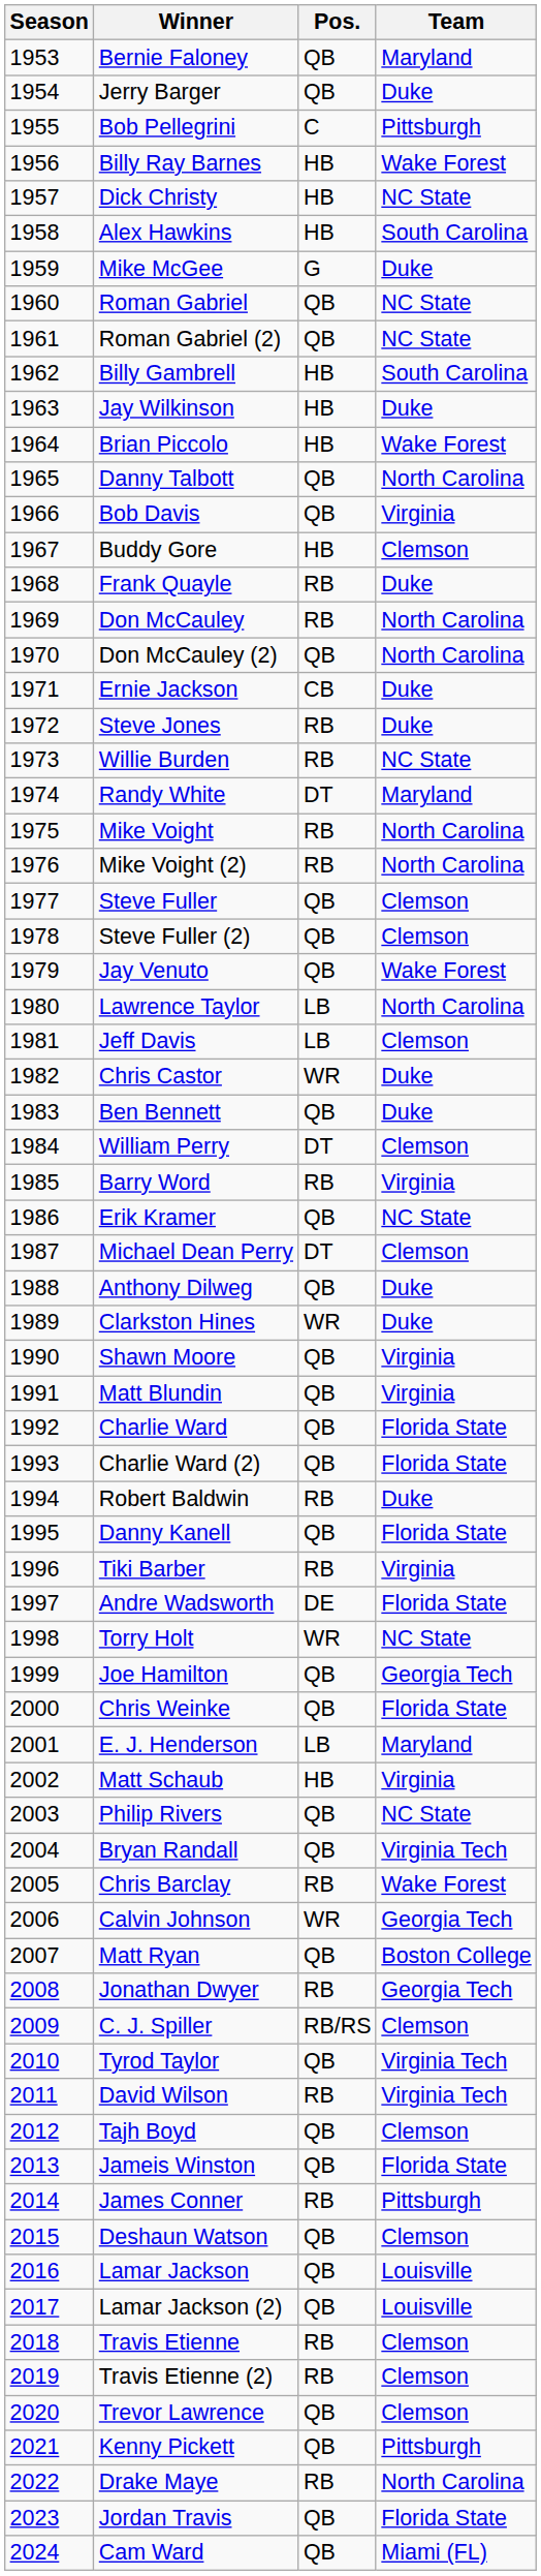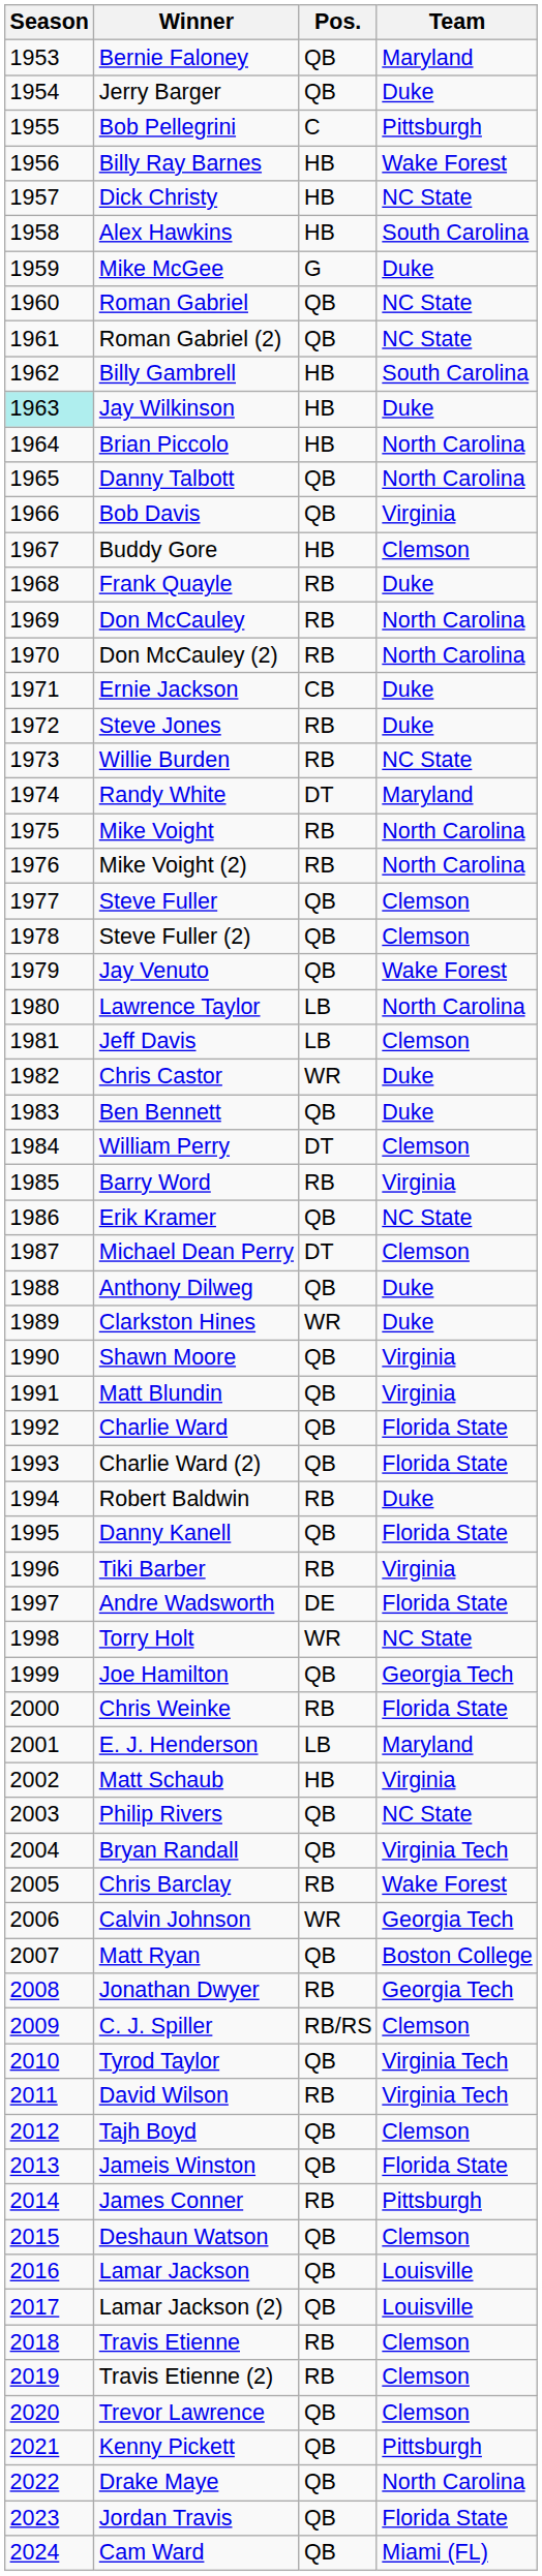 <table class="wikitable sortable">
 <tr>
 <th>Season</th>
 <th>Winner</th>
 <th>Pos.</th>
 <th>Team</th>
 </tr>
 <tr>
 <td>1953</td>
 <td><a href='#'>Bernie Faloney</a></td>
 <td>QB</td>
 <td><a href='#'>Maryland</a></td>
 </tr>
 <tr>
 <td>1954</td>
 <td>Jerry Barger</td>
 <td>QB</td>
 <td><a href='#'>Duke</a></td>
 </tr>
 <tr>
 <td>1955</td>
 <td><a href='#'>Bob Pellegrini</a></td>
 <td>C</td>
 <td><a href='#'>Pittsburgh</a></td>
 </tr>
 <tr>
 <td>1956</td>
 <td><a href='#'>Billy Ray Barnes</a></td>
 <td>HB</td>
 <td><a href='#'>Wake Forest</a></td>
 </tr>
 <tr>
 <td>1957</td>
 <td><a href='#'>Dick Christy</a></td>
 <td>HB</td>
 <td><a href='#'>NC State</a></td>
 </tr>
 <tr>
 <td>1958</td>
 <td><a href='#'>Alex Hawkins</a></td>
 <td>HB</td>
 <td><a href='#'>South Carolina</a></td>
 </tr>
 <tr>
 <td>1959</td>
 <td><a href='#'>Mike McGee</a></td>
 <td>G</td>
 <td><a href='#'>Duke</a></td>
 </tr>
 <tr>
 <td>1960</td>
 <td><a href='#'>Roman Gabriel</a></td>
 <td>QB</td>
 <td><a href='#'>NC State</a></td>
 </tr>
 <tr>
 <td>1961</td>
 <td>Roman Gabriel (2)</td>
 <td>QB</td>
 <td><a href='#'>NC State</a></td>
 </tr>
 <tr>
 <td>1962</td>
 <td><a href='#'>Billy Gambrell</a></td>
 <td>HB</td>
 <td><a href='#'>South Carolina</a></td>
 </tr>
 <tr>
-<td>1963</td>
+<td style="background: paleturquoise;">1963</td>
 <td><a href='#'>Jay Wilkinson</a></td>
 <td>HB</td>
 <td><a href='#'>Duke</a></td>
 </tr>
 <tr>
 <td>1964</td>
 <td><a href='#'>Brian Piccolo</a></td>
 <td>HB</td>
-<td><a href='#'>Wake Forest</a></td>
+<td><a href='#'>North Carolina</a></td>
 </tr>
 <tr>
 <td>1965</td>
 <td><a href='#'>Danny Talbott</a></td>
 <td>QB</td>
 <td><a href='#'>North Carolina</a></td>
 </tr>
 <tr>
 <td>1966</td>
 <td><a href='#'>Bob Davis</a></td>
 <td>QB</td>
 <td><a href='#'>Virginia</a></td>
 </tr>
 <tr>
 <td>1967</td>
 <td>Buddy Gore</td>
 <td>HB</td>
 <td><a href='#'>Clemson</a></td>
 </tr>
 <tr>
 <td>1968</td>
 <td><a href='#'>Frank Quayle</a></td>
 <td>RB</td>
 <td><a href='#'>Duke</a></td>
 </tr>
 <tr>
 <td>1969</td>
 <td><a href='#'>Don McCauley</a></td>
 <td>RB</td>
 <td><a href='#'>North Carolina</a></td>
 </tr>
 <tr>
 <td>1970</td>
 <td>Don McCauley (2)</td>
-<td>QB</td>
+<td>RB</td>
 <td><a href='#'>North Carolina</a></td>
 </tr>
 <tr>
 <td>1971</td>
 <td><a href='#'>Ernie Jackson</a></td>
 <td>CB</td>
 <td><a href='#'>Duke</a></td>
 </tr>
 <tr>
 <td>1972</td>
 <td><a href='#'>Steve Jones</a></td>
 <td>RB</td>
 <td><a href='#'>Duke</a></td>
 </tr>
 <tr>
 <td>1973</td>
 <td><a href='#'>Willie Burden</a></td>
 <td>RB</td>
 <td><a href='#'>NC State</a></td>
 </tr>
 <tr>
 <td>1974</td>
 <td><a href='#'>Randy White</a></td>
 <td>DT</td>
 <td><a href='#'>Maryland</a></td>
 </tr>
 <tr>
 <td>1975</td>
 <td><a href='#'>Mike Voight</a></td>
 <td>RB</td>
 <td><a href='#'>North Carolina</a></td>
 </tr>
 <tr>
 <td>1976</td>
 <td>Mike Voight (2)</td>
 <td>RB</td>
 <td><a href='#'>North Carolina</a></td>
 </tr>
 <tr>
 <td>1977</td>
 <td><a href='#'>Steve Fuller</a></td>
 <td>QB</td>
 <td><a href='#'>Clemson</a></td>
 </tr>
 <tr>
 <td>1978</td>
 <td>Steve Fuller (2)</td>
 <td>QB</td>
 <td><a href='#'>Clemson</a></td>
 </tr>
 <tr>
 <td>1979</td>
 <td><a href='#'>Jay Venuto</a></td>
 <td>QB</td>
 <td><a href='#'>Wake Forest</a></td>
 </tr>
 <tr>
 <td>1980</td>
 <td><a href='#'>Lawrence Taylor</a></td>
 <td>LB</td>
 <td><a href='#'>North Carolina</a></td>
 </tr>
 <tr>
 <td>1981</td>
 <td><a href='#'>Jeff Davis</a></td>
 <td>LB</td>
 <td><a href='#'>Clemson</a></td>
 </tr>
 <tr>
 <td>1982</td>
 <td><a href='#'>Chris Castor</a></td>
 <td>WR</td>
 <td><a href='#'>Duke</a></td>
 </tr>
 <tr>
 <td>1983</td>
 <td><a href='#'>Ben Bennett</a></td>
 <td>QB</td>
 <td><a href='#'>Duke</a></td>
 </tr>
 <tr>
 <td>1984</td>
 <td><a href='#'>William Perry</a></td>
 <td>DT</td>
 <td><a href='#'>Clemson</a></td>
 </tr>
 <tr>
 <td>1985</td>
 <td><a href='#'>Barry Word</a></td>
 <td>RB</td>
 <td><a href='#'>Virginia</a></td>
 </tr>
 <tr>
 <td>1986</td>
 <td><a href='#'>Erik Kramer</a></td>
 <td>QB</td>
 <td><a href='#'>NC State</a></td>
 </tr>
 <tr>
 <td>1987</td>
 <td><a href='#'>Michael Dean Perry</a></td>
 <td>DT</td>
 <td><a href='#'>Clemson</a></td>
 </tr>
 <tr>
 <td>1988</td>
 <td><a href='#'>Anthony Dilweg</a></td>
 <td>QB</td>
 <td><a href='#'>Duke</a></td>
 </tr>
 <tr>
 <td>1989</td>
 <td><a href='#'>Clarkston Hines</a></td>
 <td>WR</td>
 <td><a href='#'>Duke</a></td>
 </tr>
 <tr>
 <td>1990</td>
 <td><a href='#'>Shawn Moore</a></td>
 <td>QB</td>
 <td><a href='#'>Virginia</a></td>
 </tr>
 <tr>
 <td>1991</td>
 <td><a href='#'>Matt Blundin</a></td>
 <td>QB</td>
 <td><a href='#'>Virginia</a></td>
 </tr>
 <tr>
 <td>1992</td>
 <td><a href='#'>Charlie Ward</a></td>
 <td>QB</td>
 <td><a href='#'>Florida State</a></td>
 </tr>
 <tr>
 <td>1993</td>
 <td>Charlie Ward (2)</td>
 <td>QB</td>
 <td><a href='#'>Florida State</a></td>
 </tr>
 <tr>
 <td>1994</td>
 <td>Robert Baldwin</td>
 <td>RB</td>
 <td><a href='#'>Duke</a></td>
 </tr>
 <tr>
 <td>1995</td>
 <td><a href='#'>Danny Kanell</a></td>
 <td>QB</td>
 <td><a href='#'>Florida State</a></td>
 </tr>
 <tr>
 <td>1996</td>
 <td><a href='#'>Tiki Barber</a></td>
 <td>RB</td>
 <td><a href='#'>Virginia</a></td>
 </tr>
 <tr>
 <td>1997</td>
 <td><a href='#'>Andre Wadsworth</a></td>
 <td>DE</td>
 <td><a href='#'>Florida State</a></td>
 </tr>
 <tr>
 <td>1998</td>
 <td><a href='#'>Torry Holt</a></td>
 <td>WR</td>
 <td><a href='#'>NC State</a></td>
 </tr>
 <tr>
 <td>1999</td>
 <td><a href='#'>Joe Hamilton</a></td>
 <td>QB</td>
 <td><a href='#'>Georgia Tech</a></td>
 </tr>
 <tr>
 <td>2000</td>
 <td><a href='#'>Chris Weinke</a></td>
-<td>QB</td>
+<td>RB</td>
 <td><a href='#'>Florida State</a></td>
 </tr>
 <tr>
 <td>2001</td>
 <td><a href='#'>E. J. Henderson</a></td>
 <td>LB</td>
 <td><a href='#'>Maryland</a></td>
 </tr>
 <tr>
 <td>2002</td>
 <td><a href='#'>Matt Schaub</a></td>
 <td>HB</td>
 <td><a href='#'>Virginia</a></td>
 </tr>
 <tr>
 <td>2003</td>
 <td><a href='#'>Philip Rivers</a></td>
 <td>QB</td>
 <td><a href='#'>NC State</a></td>
 </tr>
 <tr>
 <td>2004</td>
 <td><a href='#'>Bryan Randall</a></td>
 <td>QB</td>
 <td><a href='#'>Virginia Tech</a></td>
 </tr>
 <tr>
 <td>2005</td>
 <td><a href='#'>Chris Barclay</a></td>
 <td>RB</td>
 <td><a href='#'>Wake Forest</a></td>
 </tr>
 <tr>
 <td>2006</td>
 <td><a href='#'>Calvin Johnson</a></td>
 <td>WR</td>
 <td><a href='#'>Georgia Tech</a></td>
 </tr>
 <tr>
 <td>2007</td>
 <td><a href='#'>Matt Ryan</a></td>
 <td>QB</td>
 <td><a href='#'>Boston College</a></td>
 </tr>
 <tr>
 <td><a href='#'>2008</a></td>
 <td><a href='#'>Jonathan Dwyer</a></td>
 <td>RB</td>
 <td><a href='#'>Georgia Tech</a></td>
 </tr>
 <tr>
 <td><a href='#'>2009</a></td>
 <td><a href='#'>C. J. Spiller</a></td>
 <td>RB/RS</td>
 <td><a href='#'>Clemson</a></td>
 </tr>
 <tr>
 <td><a href='#'>2010</a></td>
 <td><a href='#'>Tyrod Taylor</a></td>
 <td>QB</td>
 <td><a href='#'>Virginia Tech</a></td>
 </tr>
 <tr>
 <td><a href='#'>2011</a></td>
 <td><a href='#'>David Wilson</a></td>
 <td>RB</td>
 <td><a href='#'>Virginia Tech</a></td>
 </tr>
 <tr>
 <td><a href='#'>2012</a></td>
 <td><a href='#'>Tajh Boyd</a></td>
 <td>QB</td>
 <td><a href='#'>Clemson</a></td>
 </tr>
 <tr>
 <td><a href='#'>2013</a></td>
 <td><a href='#'>Jameis Winston</a></td>
 <td>QB</td>
 <td><a href='#'>Florida State</a></td>
 </tr>
 <tr>
 <td><a href='#'>2014</a></td>
 <td><a href='#'>James Conner</a></td>
 <td>RB</td>
 <td><a href='#'>Pittsburgh</a></td>
 </tr>
 <tr>
 <td><a href='#'>2015</a></td>
 <td><a href='#'>Deshaun Watson</a></td>
 <td>QB</td>
 <td><a href='#'>Clemson</a></td>
 </tr>
 <tr>
 <td><a href='#'>2016</a></td>
 <td><a href='#'>Lamar Jackson</a></td>
 <td>QB</td>
 <td><a href='#'>Louisville</a></td>
 </tr>
 <tr>
 <td><a href='#'>2017</a></td>
 <td>Lamar Jackson (2)</td>
 <td>QB</td>
 <td><a href='#'>Louisville</a></td>
 </tr>
 <tr>
 <td><a href='#'>2018</a></td>
 <td><a href='#'>Travis Etienne</a></td>
 <td>RB</td>
 <td><a href='#'>Clemson</a></td>
 </tr>
 <tr>
 <td><a href='#'>2019</a></td>
 <td>Travis Etienne (2)</td>
 <td>RB</td>
 <td><a href='#'>Clemson</a></td>
 </tr>
 <tr>
 <td><a href='#'>2020</a></td>
 <td><a href='#'>Trevor Lawrence</a></td>
 <td>QB</td>
 <td><a href='#'>Clemson</a></td>
 </tr>
 <tr>
 <td><a href='#'>2021</a></td>
 <td><a href='#'>Kenny Pickett</a></td>
 <td>QB</td>
 <td><a href='#'>Pittsburgh</a></td>
 </tr>
 <tr>
 <td><a href='#'>2022</a></td>
 <td><a href='#'>Drake Maye</a></td>
-<td>RB</td>
+<td>QB</td>
 <td><a href='#'>North Carolina</a></td>
 </tr>
 <tr>
 <td><a href='#'>2023</a></td>
 <td><a href='#'>Jordan Travis</a></td>
 <td>QB</td>
 <td><a href='#'>Florida State</a></td>
 </tr>
 <tr>
 <td><a href='#'>2024</a></td>
 <td><a href='#'>Cam Ward</a></td>
 <td>QB</td>
 <td><a href='#'>Miami (FL)</a></td>
 </tr>
 </table>
